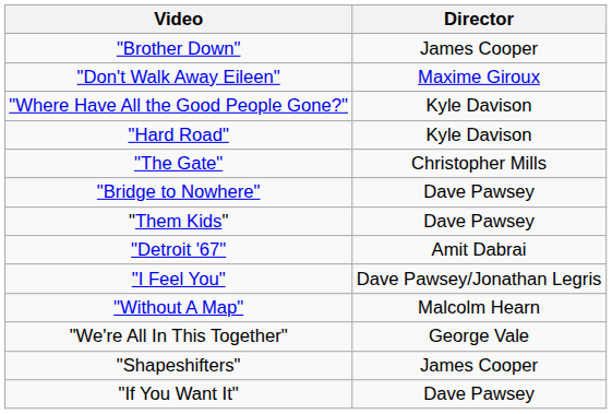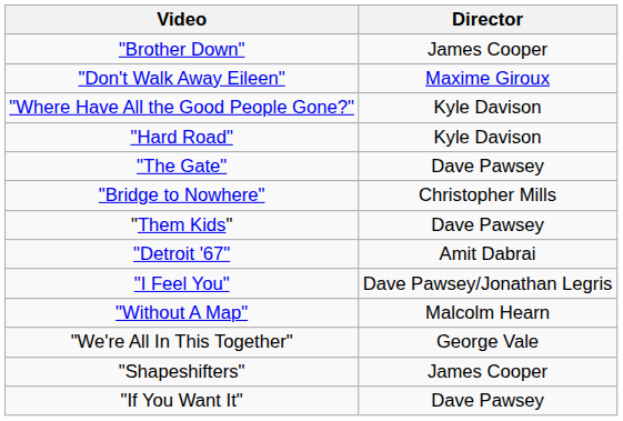 <table class="wikitable">
 <tr>
 <th colspan=1>Video</th>
 <th colspan=1>Director</th>
 </tr>
 <tr>
 <td align=center><a href='#'>"Brother Down"</a></td>
 <td align=center>James Cooper</td>
 </tr>
 <tr>
 <td align=center><a href='#'>"Don't Walk Away Eileen"</a></td>
 <td align=center><a href='#'>Maxime Giroux</a></td>
 </tr>
 <tr>
 <td align=center><a href='#'>"Where Have All the Good People Gone?"</a></td>
 <td align=center>Kyle Davison</td>
 </tr>
 <tr>
 <td align=center><a href='#'>"Hard Road"</a></td>
 <td align=center>Kyle Davison</td>
 </tr>
 <tr>
 <td align=center><a href='#'>"The Gate"</a></td>
-<td align=center>Christopher Mills</td>
+<td align=center>Dave Pawsey</td>
 </tr>
 <tr>
 <td align=center><a href='#'>"Bridge to Nowhere"</a></td>
-<td align=center>Dave Pawsey</td>
+<td align=center>Christopher Mills</td>
 </tr>
 <tr>
 <td align=center>"<a href='#'>Them Kids</a>"</td>
 <td align=center>Dave Pawsey</td>
 </tr>
 <tr>
 <td align=center><a href='#'>"Detroit '67"</a></td>
 <td align=center>Amit Dabrai</td>
 </tr>
 <tr>
 <td align=center><a href='#'>"I Feel You"</a></td>
 <td align=center>Dave Pawsey/Jonathan Legris</td>
 </tr>
 <tr>
 <td align=center><a href='#'>"Without A Map"</a></td>
 <td align=center>Malcolm Hearn</td>
 </tr>
 <tr>
 <td align=center>"We're All In This Together"</td>
 <td align=center>George Vale</td>
 </tr>
 <tr>
 <td align=center>"Shapeshifters"</td>
 <td align=center>James Cooper</td>
 </tr>
 <tr>
 <td align=center>"If You Want It"</td>
 <td align=center>Dave Pawsey</td>
 </tr>
 </table>
